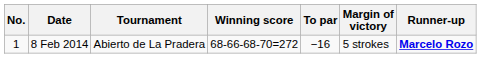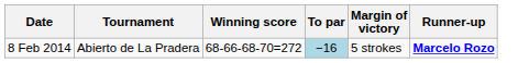 <table class="wikitable" style="font-size:95%;">
 <tr>
-<th>No.</th>
 <th>Date</th>
 <th>Tournament</th>
 <th>Winning score</th>
 <th>To par</th>
 <th>Margin of<br>victory</th>
 <th>Runner-up</th>
 </tr>
 <tr>
-<td align=center>1</td>
 <td align=right>8 Feb 2014</td>
 <td>Abierto de La Pradera</td>
 <td align=right>68-66-68-70=272</td>
-<td align=center>−16</td>
+<td align=center style="background: lightblue;">−16</td>
 <td>5 strokes</td>
 <td><strong> <a href='#'>Marcelo Rozo</a></strong></td>
 </tr>
 </table>
